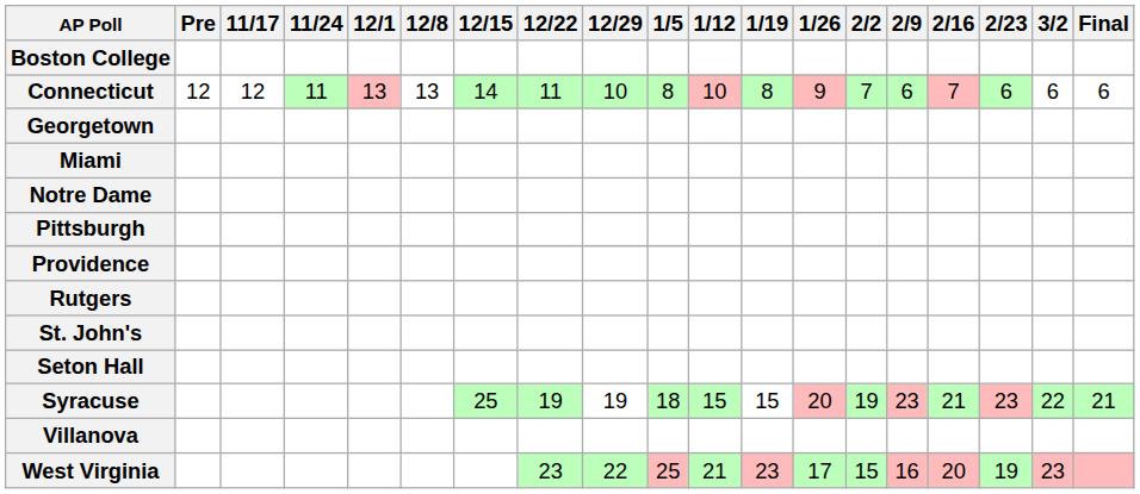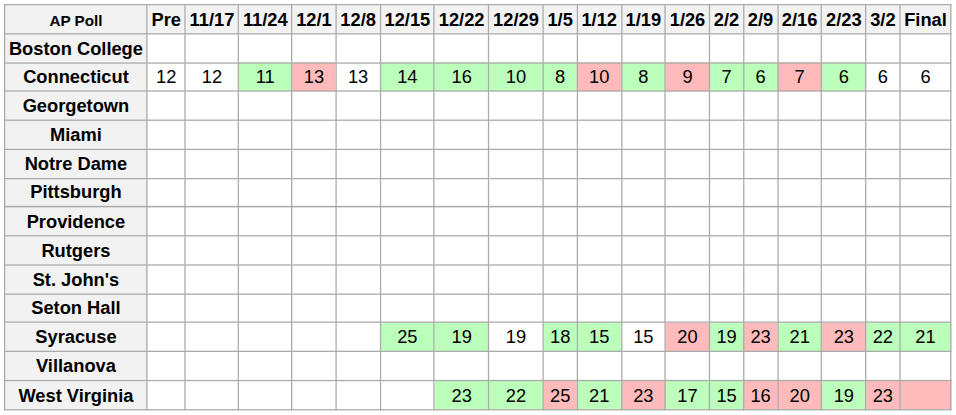 <table class="wikitable" style="white-space:nowrap;font-size:90%;">
 <tr>
 <th><small>AP Poll</small></th>
 <th>Pre</th>
 <th>11/17</th>
 <th>11/24</th>
 <th>12/1</th>
 <th>12/8</th>
 <th>12/15</th>
 <th>12/22</th>
 <th>12/29</th>
 <th>1/5</th>
 <th>1/12</th>
 <th>1/19</th>
 <th>1/26</th>
 <th>2/2</th>
 <th>2/9</th>
 <th>2/16</th>
 <th>2/23</th>
 <th>3/2</th>
 <th>Final</th>
 </tr>
 <tr style="text-align:center;">
 <th style="text-align:left;">Boston College</th>
 <td style="background:#fff;"></td>
 <td style="background:#fff;"></td>
 <td style="background:#fff;"></td>
 <td style="background:#fff;"></td>
 <td style="background:#fff;"></td>
 <td style="background:#fff;"></td>
 <td style="background:#fff;"></td>
 <td style="background:#fff;"></td>
 <td style="background:#fff;"></td>
 <td style="background:#fff;"></td>
 <td style="background:#fff;"></td>
 <td style="background:#fff;"></td>
 <td style="background:#fff;"></td>
 <td style="background:#fff;"></td>
 <td style="background:#fff;"></td>
 <td style="background:#fff;"></td>
 <td style="background:#fff;"></td>
 <td style="background:#fff;"></td>
 </tr>
 <tr style="text-align:center;">
 <th>Connecticut</th>
 <td style="background:#fff;">12</td>
 <td style="background:#fff;">12</td>
 <td style="background:#bfb;">11</td>
 <td style="background:#fbb;">13</td>
 <td style="background:#fff;">13</td>
 <td style="background:#bfb;">14</td>
-<td style="background:#bfb;">11</td>
+<td style="background:#bfb;">16</td>
 <td style="background:#bfb;">10</td>
 <td style="background:#bfb;">8</td>
 <td style="background:#fbb;">10</td>
 <td style="background:#bfb;">8</td>
 <td style="background:#fbb;">9</td>
 <td style="background:#bfb;">7</td>
 <td style="background:#bfb;">6</td>
 <td style="background:#fbb;">7</td>
 <td style="background:#bfb;">6</td>
 <td style="background:#fff;">6</td>
 <td style="background:#fff;">6</td>
 </tr>
 <tr style="text-align:center;">
 <th>Georgetown</th>
 <td style="background:#fff;"></td>
 <td style="background:#fff;"></td>
 <td style="background:#fff;"></td>
 <td style="background:#fff;"></td>
 <td style="background:#fff;"></td>
 <td style="background:#fff;"></td>
 <td style="background:#fff;"></td>
 <td style="background:#fff;"></td>
 <td style="background:#fff;"></td>
 <td style="background:#fff;"></td>
 <td style="background:#fff;"></td>
 <td style="background:#fff;"></td>
 <td style="background:#fff;"></td>
 <td style="background:#fff;"></td>
 <td style="background:#fff;"></td>
 <td style="background:#fff;"></td>
 <td style="background:#fff;"></td>
 <td style="background:#fff;"></td>
 </tr>
 <tr style="text-align:center;">
 <th>Miami</th>
 <td style="background:#fff;"></td>
 <td style="background:#fff;"></td>
 <td style="background:#fff;"></td>
 <td style="background:#fff;"></td>
 <td style="background:#fff;"></td>
 <td style="background:#fff;"></td>
 <td style="background:#fff;"></td>
 <td style="background:#fff;"></td>
 <td style="background:#fff;"></td>
 <td style="background:#fff;"></td>
 <td style="background:#fff;"></td>
 <td style="background:#fff;"></td>
 <td style="background:#fff;"></td>
 <td style="background:#fff;"></td>
 <td style="background:#fff;"></td>
 <td style="background:#fff;"></td>
 <td style="background:#fff;"></td>
 <td style="background:#fff;"></td>
 </tr>
 <tr style="text-align:center;">
 <th>Notre Dame</th>
 <td style="background:#fff;"></td>
 <td style="background:#fff;"></td>
 <td style="background:#fff;"></td>
 <td style="background:#fff;"></td>
 <td style="background:#fff;"></td>
 <td style="background:#fff;"></td>
 <td style="background:#fff;"></td>
 <td style="background:#fff;"></td>
 <td style="background:#fff;"></td>
 <td style="background:#fff;"></td>
 <td style="background:#fff;"></td>
 <td style="background:#fff;"></td>
 <td style="background:#fff;"></td>
 <td style="background:#fff;"></td>
 <td style="background:#fff;"></td>
 <td style="background:#fff;"></td>
 <td style="background:#fff;"></td>
 <td style="background:#fff;"></td>
 </tr>
 <tr style="text-align:center;">
 <th>Pittsburgh</th>
 <td style="background:#fff;"></td>
 <td style="background:#fff;"></td>
 <td style="background:#fff;"></td>
 <td style="background:#fff;"></td>
 <td style="background:#fff;"></td>
 <td style="background:#fff;"></td>
 <td style="background:#fff;"></td>
 <td style="background:#fff;"></td>
 <td style="background:#fff;"></td>
 <td style="background:#fff;"></td>
 <td style="background:#fff;"></td>
 <td style="background:#fff;"></td>
 <td style="background:#fff;"></td>
 <td style="background:#fff;"></td>
 <td style="background:#fff;"></td>
 <td style="background:#fff;"></td>
 <td style="background:#fff;"></td>
 <td style="background:#fff;"></td>
 </tr>
 <tr style="text-align:center;">
 </tr>
 <tr style="text-align:center;">
 <th>Providence</th>
 <td style="background:#fff;"></td>
 <td style="background:#fff;"></td>
 <td style="background:#fff;"></td>
 <td style="background:#fff;"></td>
 <td style="background:#fff;"></td>
 <td style="background:#fff;"></td>
 <td style="background:#fff;"></td>
 <td style="background:#fff;"></td>
 <td style="background:#fff;"></td>
 <td style="background:#fff;"></td>
 <td style="background:#fff;"></td>
 <td style="background:#fff;"></td>
 <td style="background:#fff;"></td>
 <td style="background:#fff;"></td>
 <td style="background:#fff;"></td>
 <td style="background:#fff;"></td>
 <td style="background:#fff;"></td>
 <td style="background:#fff;"></td>
 </tr>
 <tr style="text-align:center;">
 <th>Rutgers</th>
 <td style="background:#fff;"></td>
 <td style="background:#fff;"></td>
 <td style="background:#fff;"></td>
 <td style="background:#fff;"></td>
 <td style="background:#fff;"></td>
 <td style="background:#fff;"></td>
 <td style="background:#fff;"></td>
 <td style="background:#fff;"></td>
 <td style="background:#fff;"></td>
 <td style="background:#fff;"></td>
 <td style="background:#fff;"></td>
 <td style="background:#fff;"></td>
 <td style="background:#fff;"></td>
 <td style="background:#fff;"></td>
 <td style="background:#fff;"></td>
 <td style="background:#fff;"></td>
 <td style="background:#fff;"></td>
 <td style="background:#fff;"></td>
 </tr>
 <tr style="text-align:center;">
 <th>St. John's</th>
 <td style="background:#fff;"></td>
 <td style="background:#fff;"></td>
 <td style="background:#fff;"></td>
 <td style="background:#fff;"></td>
 <td style="background:#fff;"></td>
 <td style="background:#fff;"></td>
 <td style="background:#fff;"></td>
 <td style="background:#fff;"></td>
 <td style="background:#fff;"></td>
 <td style="background:#fff;"></td>
 <td style="background:#fff;"></td>
 <td style="background:#fff;"></td>
 <td style="background:#fff;"></td>
 <td style="background:#fff;"></td>
 <td style="background:#fff;"></td>
 <td style="background:#fff;"></td>
 <td style="background:#fff;"></td>
 <td style="background:#fff;"></td>
 </tr>
 <tr style="text-align:center;">
 <th>Seton Hall</th>
 <td style="background:#fff;"></td>
 <td style="background:#fff;"></td>
 <td style="background:#fff;"></td>
 <td style="background:#fff;"></td>
 <td style="background:#fff;"></td>
 <td style="background:#fff;"></td>
 <td style="background:#fff;"></td>
 <td style="background:#fff;"></td>
 <td style="background:#fff;"></td>
 <td style="background:#fff;"></td>
 <td style="background:#fff;"></td>
 <td style="background:#fff;"></td>
 <td style="background:#fff;"></td>
 <td style="background:#fff;"></td>
 <td style="background:#fff;"></td>
 <td style="background:#fff;"></td>
 <td style="background:#fff;"></td>
 <td style="background:#fff;"></td>
 </tr>
 <tr style="text-align:center;">
 <th>Syracuse</th>
 <td style="background:#fff;"></td>
 <td style="background:#fff;"></td>
 <td style="background:#fff;"></td>
 <td style="background:#fff;"></td>
 <td style="background:#fff;"></td>
 <td style="background:#bfb;">25</td>
 <td style="background:#bfb;">19</td>
 <td style="background:#fff;">19</td>
 <td style="background:#bfb;">18</td>
 <td style="background:#bfb;">15</td>
 <td style="background:#fff;">15</td>
 <td style="background:#fbb;">20</td>
 <td style="background:#bfb;">19</td>
 <td style="background:#fbb;">23</td>
 <td style="background:#bfb;">21</td>
 <td style="background:#fbb;">23</td>
 <td style="background:#bfb;">22</td>
 <td style="background:#bfb;">21</td>
 </tr>
 <tr style="text-align:center;">
 <th>Villanova</th>
 <td style="background:#fff;"></td>
 <td style="background:#fff;"></td>
 <td style="background:#fff;"></td>
 <td style="background:#fff;"></td>
 <td style="background:#fff;"></td>
 <td style="background:#fff;"></td>
 <td style="background:#fff;"></td>
 <td style="background:#fff;"></td>
 <td style="background:#fff;"></td>
 <td style="background:#fff;"></td>
 <td style="background:#fff;"></td>
 <td style="background:#fff;"></td>
 <td style="background:#fff;"></td>
 <td style="background:#fff;"></td>
 <td style="background:#fff;"></td>
 <td style="background:#fff;"></td>
 <td style="background:#fff;"></td>
 <td style="background:#fff;"></td>
 </tr>
 <tr style="text-align:center;">
 <th>West Virginia</th>
 <td style="background:#fff;"></td>
 <td style="background:#fff;"></td>
 <td style="background:#fff;"></td>
 <td style="background:#fff;"></td>
 <td style="background:#fff;"></td>
 <td style="background:#fff;"></td>
 <td style="background:#bfb;">23</td>
 <td style="background:#bfb;">22</td>
 <td style="background:#fbb;">25</td>
 <td style="background:#bfb;">21</td>
 <td style="background:#fbb;">23</td>
 <td style="background:#bfb;">17</td>
 <td style="background:#bfb;">15</td>
 <td style="background:#fbb;">16</td>
 <td style="background:#fbb;">20</td>
 <td style="background:#bfb;">19</td>
 <td style="background:#fbb;">23</td>
 <td style="background:#fbb;"></td>
 </tr>
 </table>
